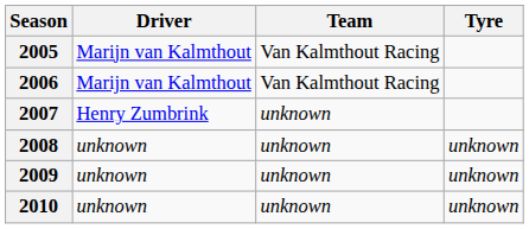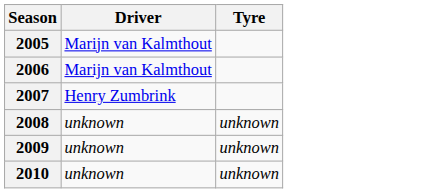 <table class="wikitable">
 <tr>
 <th>Season</th>
 <th>Driver</th>
-<th>Team</th>
 <th>Tyre</th>
 </tr>
 <tr>
 <th>2005</th>
 <td><a href='#'>Marijn van Kalmthout</a></td>
-<td>Van Kalmthout Racing</td>
 <td></td>
 </tr>
 <tr>
 <th>2006</th>
 <td><a href='#'>Marijn van Kalmthout</a></td>
-<td>Van Kalmthout Racing</td>
 <td></td>
 </tr>
 <tr>
 <th>2007</th>
 <td><a href='#'>Henry Zumbrink</a></td>
-<td><em>unknown</em></td>
 <td></td>
 </tr>
 <tr>
 <th>2008</th>
-<td><em>unknown</em></td>
 <td><em>unknown</em></td>
 <td><em>unknown</em></td>
 </tr>
 <tr>
 <th>2009</th>
 <td><em>unknown</em></td>
 <td><em>unknown</em></td>
-<td><em>unknown</em></td>
 </tr>
 <tr>
 <th>2010</th>
 <td><em>unknown</em></td>
 <td><em>unknown</em></td>
-<td><em>unknown</em></td>
 </tr>
 </table>
